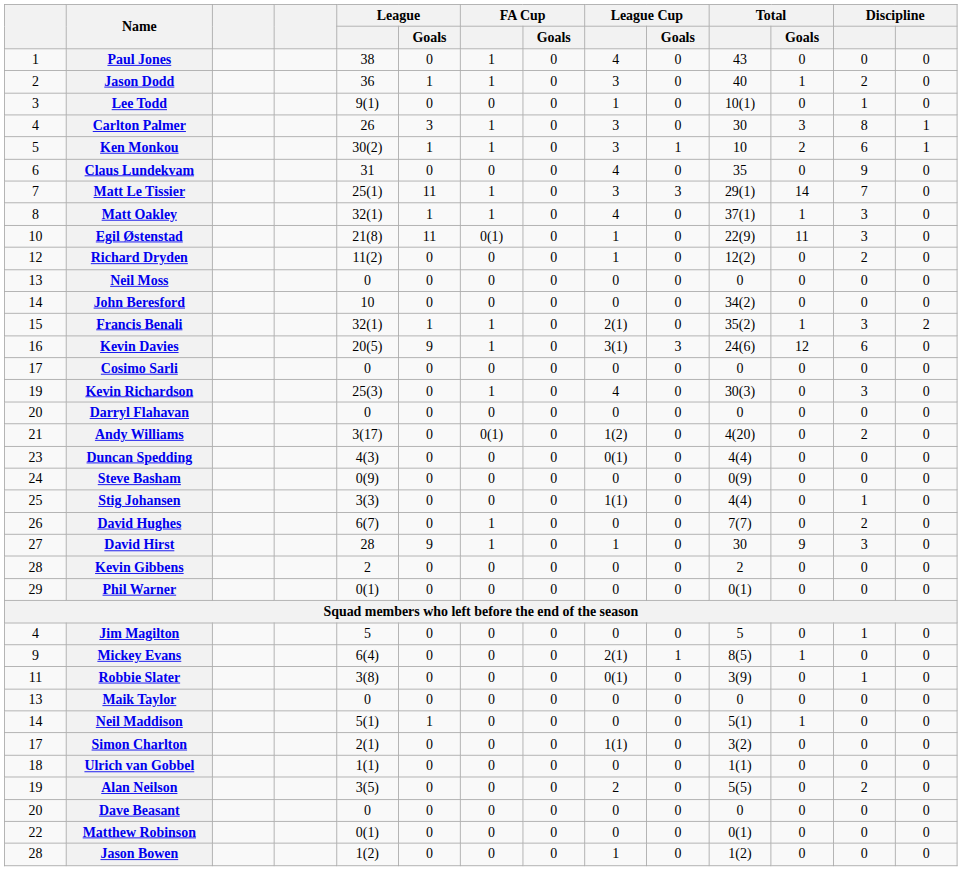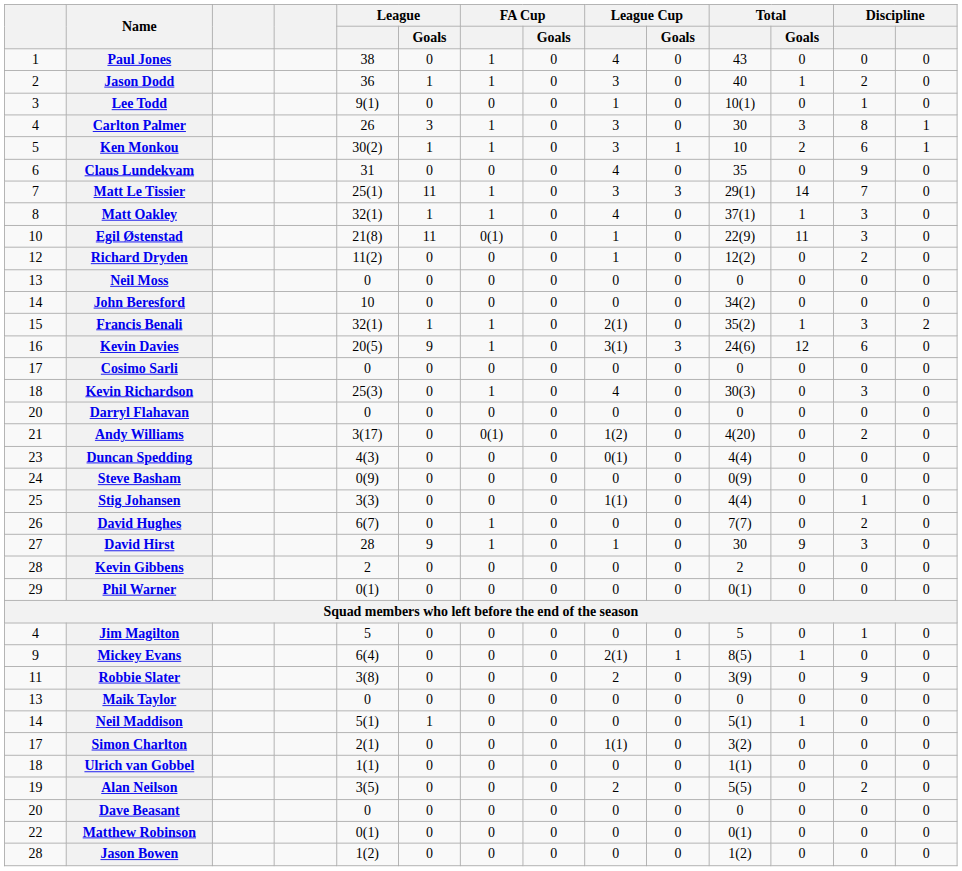 <table class="wikitable plainrowheaders" style="text-align:center;">
 <tr>
 <th scope="col" rowspan="2" style="width:4em;"></th>
 <th scope="col" rowspan="2" style="width:10em;">Name</th>
 <th scope="col" rowspan="2" style="width:4em;"></th>
 <th scope="col" rowspan="2" style="width:4em;"></th>
 <th scope="col" colspan="2">League</th>
 <th scope="col" colspan="2">FA Cup</th>
 <th scope="col" colspan="2">League Cup</th>
 <th scope="col" colspan="2">Total</th>
 <th scope="col" colspan="2">Discipline</th>
 </tr>
 <tr>
 <th scope="col" style="width:4em;"></th>
 <th scope="col" style="width:4em;">Goals</th>
 <th scope="col" style="width:4em;"></th>
 <th scope="col" style="width:4em;">Goals</th>
 <th scope="col" style="width:4em;"></th>
 <th scope="col" style="width:4em;">Goals</th>
 <th scope="col" style="width:4em;"></th>
 <th scope="col" style="width:4em;">Goals</th>
 <th scope="col" style="width:4em;"></th>
 <th scope="col" style="width:4em;"></th>
 </tr>
 <tr>
 <td>1</td>
 <th scope="row"><a href='#'>Paul Jones</a></th>
 <td></td>
 <td></td>
 <td>38</td>
 <td>0</td>
 <td>1</td>
 <td>0</td>
 <td>4</td>
 <td>0</td>
 <td>43</td>
 <td>0</td>
 <td>0</td>
 <td>0</td>
 </tr>
 <tr>
 <td>2</td>
 <th scope="row"><a href='#'>Jason Dodd</a></th>
 <td></td>
 <td></td>
 <td>36</td>
 <td>1</td>
 <td>1</td>
 <td>0</td>
 <td>3</td>
 <td>0</td>
 <td>40</td>
 <td>1</td>
 <td>2</td>
 <td>0</td>
 </tr>
 <tr>
 <td>3</td>
 <th scope="row"><a href='#'>Lee Todd</a></th>
 <td></td>
 <td></td>
 <td>9(1)</td>
 <td>0</td>
 <td>0</td>
 <td>0</td>
 <td>1</td>
 <td>0</td>
 <td>10(1)</td>
 <td>0</td>
 <td>1</td>
 <td>0</td>
 </tr>
 <tr>
 <td>4</td>
 <th scope="row"><a href='#'>Carlton Palmer</a></th>
 <td></td>
 <td></td>
 <td>26</td>
 <td>3</td>
 <td>1</td>
 <td>0</td>
 <td>3</td>
 <td>0</td>
 <td>30</td>
 <td>3</td>
 <td>8</td>
 <td>1</td>
 </tr>
 <tr>
 <td>5</td>
 <th scope="row"><a href='#'>Ken Monkou</a></th>
 <td></td>
 <td></td>
 <td>30(2)</td>
 <td>1</td>
 <td>1</td>
 <td>0</td>
 <td>3</td>
 <td>1</td>
 <td>10</td>
 <td>2</td>
 <td>6</td>
 <td>1</td>
 </tr>
 <tr>
 <td>6</td>
 <th scope="row"><a href='#'>Claus Lundekvam</a></th>
 <td></td>
 <td></td>
 <td>31</td>
 <td>0</td>
 <td>0</td>
 <td>0</td>
 <td>4</td>
 <td>0</td>
 <td>35</td>
 <td>0</td>
 <td>9</td>
 <td>0</td>
 </tr>
 <tr>
 <td>7</td>
 <th scope="row"><a href='#'>Matt Le Tissier</a></th>
 <td></td>
 <td></td>
 <td>25(1)</td>
 <td>11</td>
 <td>1</td>
 <td>0</td>
 <td>3</td>
 <td>3</td>
 <td>29(1)</td>
 <td>14</td>
 <td>7</td>
 <td>0</td>
 </tr>
 <tr>
 <td>8</td>
 <th scope="row"><a href='#'>Matt Oakley</a></th>
 <td></td>
 <td></td>
 <td>32(1)</td>
 <td>1</td>
 <td>1</td>
 <td>0</td>
 <td>4</td>
 <td>0</td>
 <td>37(1)</td>
 <td>1</td>
 <td>3</td>
 <td>0</td>
 </tr>
 <tr>
 <td>10</td>
 <th scope="row"><a href='#'>Egil Østenstad</a></th>
 <td></td>
 <td></td>
 <td>21(8)</td>
 <td>11</td>
 <td>0(1)</td>
 <td>0</td>
 <td>1</td>
 <td>0</td>
 <td>22(9)</td>
 <td>11</td>
 <td>3</td>
 <td>0</td>
 </tr>
 <tr>
 <td>12</td>
 <th scope="row"><a href='#'>Richard Dryden</a></th>
 <td></td>
 <td></td>
 <td>11(2)</td>
 <td>0</td>
 <td>0</td>
 <td>0</td>
 <td>1</td>
 <td>0</td>
 <td>12(2)</td>
 <td>0</td>
 <td>2</td>
 <td>0</td>
 </tr>
 <tr>
 <td>13</td>
 <th scope="row"><a href='#'>Neil Moss</a></th>
 <td></td>
 <td></td>
 <td>0</td>
 <td>0</td>
 <td>0</td>
 <td>0</td>
 <td>0</td>
 <td>0</td>
 <td>0</td>
 <td>0</td>
 <td>0</td>
 <td>0</td>
 </tr>
 <tr>
 <td>14</td>
 <th scope="row"><a href='#'>John Beresford</a></th>
 <td></td>
 <td></td>
 <td>10</td>
 <td>0</td>
 <td>0</td>
 <td>0</td>
 <td>0</td>
 <td>0</td>
 <td>34(2)</td>
 <td>0</td>
 <td>0</td>
 <td>0</td>
 </tr>
 <tr>
 <td>15</td>
 <th scope="row"><a href='#'>Francis Benali</a></th>
 <td></td>
 <td></td>
 <td>32(1)</td>
 <td>1</td>
 <td>1</td>
 <td>0</td>
 <td>2(1)</td>
 <td>0</td>
 <td>35(2)</td>
 <td>1</td>
 <td>3</td>
 <td>2</td>
 </tr>
 <tr>
 <td>16</td>
 <th scope="row"><a href='#'>Kevin Davies</a></th>
 <td></td>
 <td></td>
 <td>20(5)</td>
 <td>9</td>
 <td>1</td>
 <td>0</td>
 <td>3(1)</td>
 <td>3</td>
 <td>24(6)</td>
 <td>12</td>
 <td>6</td>
 <td>0</td>
 </tr>
 <tr>
 <td>17</td>
 <th scope="row"><a href='#'>Cosimo Sarli</a></th>
 <td></td>
 <td></td>
 <td>0</td>
 <td>0</td>
 <td>0</td>
 <td>0</td>
 <td>0</td>
 <td>0</td>
 <td>0</td>
 <td>0</td>
 <td>0</td>
 <td>0</td>
 </tr>
 <tr>
-<td>19</td>
+<td>18</td>
 <th scope="row"><a href='#'>Kevin Richardson</a></th>
 <td></td>
 <td></td>
 <td>25(3)</td>
 <td>0</td>
 <td>1</td>
 <td>0</td>
 <td>4</td>
 <td>0</td>
 <td>30(3)</td>
 <td>0</td>
 <td>3</td>
 <td>0</td>
 </tr>
 <tr>
 <td>20</td>
 <th scope="row"><a href='#'>Darryl Flahavan</a></th>
 <td></td>
 <td></td>
 <td>0</td>
 <td>0</td>
 <td>0</td>
 <td>0</td>
 <td>0</td>
 <td>0</td>
 <td>0</td>
 <td>0</td>
 <td>0</td>
 <td>0</td>
 </tr>
 <tr>
 <td>21</td>
 <th scope="row"><a href='#'>Andy Williams</a></th>
 <td></td>
 <td></td>
 <td>3(17)</td>
 <td>0</td>
 <td>0(1)</td>
 <td>0</td>
 <td>1(2)</td>
 <td>0</td>
 <td>4(20)</td>
 <td>0</td>
 <td>2</td>
 <td>0</td>
 </tr>
 <tr>
 <td>23</td>
 <th scope="row"><a href='#'>Duncan Spedding</a></th>
 <td></td>
 <td></td>
 <td>4(3)</td>
 <td>0</td>
 <td>0</td>
 <td>0</td>
 <td>0(1)</td>
 <td>0</td>
 <td>4(4)</td>
 <td>0</td>
 <td>0</td>
 <td>0</td>
 </tr>
 <tr>
 <td>24</td>
 <th scope="row"><a href='#'>Steve Basham</a></th>
 <td></td>
 <td></td>
 <td>0(9)</td>
 <td>0</td>
 <td>0</td>
 <td>0</td>
 <td>0</td>
 <td>0</td>
 <td>0(9)</td>
 <td>0</td>
 <td>0</td>
 <td>0</td>
 </tr>
 <tr>
 <td>25</td>
 <th scope="row"><a href='#'>Stig Johansen</a></th>
 <td></td>
 <td></td>
 <td>3(3)</td>
 <td>0</td>
 <td>0</td>
 <td>0</td>
 <td>1(1)</td>
 <td>0</td>
 <td>4(4)</td>
 <td>0</td>
 <td>1</td>
 <td>0</td>
 </tr>
 <tr>
 <td>26</td>
 <th scope="row"><a href='#'>David Hughes</a></th>
 <td></td>
 <td></td>
 <td>6(7)</td>
 <td>0</td>
 <td>1</td>
 <td>0</td>
 <td>0</td>
 <td>0</td>
 <td>7(7)</td>
 <td>0</td>
 <td>2</td>
 <td>0</td>
 </tr>
 <tr>
 <td>27</td>
 <th scope="row"><a href='#'>David Hirst</a></th>
 <td></td>
 <td></td>
 <td>28</td>
 <td>9</td>
 <td>1</td>
 <td>0</td>
 <td>1</td>
 <td>0</td>
 <td>30</td>
 <td>9</td>
 <td>3</td>
 <td>0</td>
 </tr>
 <tr>
 <td>28</td>
 <th scope="row"><a href='#'>Kevin Gibbens</a></th>
 <td></td>
 <td></td>
 <td>2</td>
 <td>0</td>
 <td>0</td>
 <td>0</td>
 <td>0</td>
 <td>0</td>
 <td>2</td>
 <td>0</td>
 <td>0</td>
 <td>0</td>
 </tr>
 <tr>
 <td>29</td>
 <th scope="row"><a href='#'>Phil Warner</a></th>
 <td></td>
 <td></td>
 <td>0(1)</td>
 <td>0</td>
 <td>0</td>
 <td>0</td>
 <td>0</td>
 <td>0</td>
 <td>0(1)</td>
 <td>0</td>
 <td>0</td>
 <td>0</td>
 </tr>
 <tr>
 <th scope="col" colspan="14">Squad members who left before the end of the season</th>
 </tr>
 <tr>
 <td>4</td>
 <th scope="row"><a href='#'>Jim Magilton</a></th>
 <td></td>
 <td></td>
 <td>5</td>
 <td>0</td>
 <td>0</td>
 <td>0</td>
 <td>0</td>
 <td>0</td>
 <td>5</td>
 <td>0</td>
 <td>1</td>
 <td>0</td>
 </tr>
 <tr>
 <td>9</td>
 <th scope="row"><a href='#'>Mickey Evans</a></th>
 <td></td>
 <td></td>
 <td>6(4)</td>
 <td>0</td>
 <td>0</td>
 <td>0</td>
 <td>2(1)</td>
 <td>1</td>
 <td>8(5)</td>
 <td>1</td>
 <td>0</td>
 <td>0</td>
 </tr>
 <tr>
 <td>11</td>
 <th scope="row"><a href='#'>Robbie Slater</a></th>
 <td></td>
 <td></td>
 <td>3(8)</td>
 <td>0</td>
 <td>0</td>
 <td>0</td>
-<td>0(1)</td>
+<td>2</td>
 <td>0</td>
 <td>3(9)</td>
 <td>0</td>
-<td>1</td>
+<td>9</td>
 <td>0</td>
 </tr>
 <tr>
 <td>13</td>
 <th scope="row"><a href='#'>Maik Taylor</a></th>
 <td></td>
 <td></td>
 <td>0</td>
 <td>0</td>
 <td>0</td>
 <td>0</td>
 <td>0</td>
 <td>0</td>
 <td>0</td>
 <td>0</td>
 <td>0</td>
 <td>0</td>
 </tr>
 <tr>
 <td>14</td>
 <th scope="row"><a href='#'>Neil Maddison</a></th>
 <td></td>
 <td></td>
 <td>5(1)</td>
 <td>1</td>
 <td>0</td>
 <td>0</td>
 <td>0</td>
 <td>0</td>
 <td>5(1)</td>
 <td>1</td>
 <td>0</td>
 <td>0</td>
 </tr>
 <tr>
 <td>17</td>
 <th scope="row"><a href='#'>Simon Charlton</a></th>
 <td></td>
 <td></td>
 <td>2(1)</td>
 <td>0</td>
 <td>0</td>
 <td>0</td>
 <td>1(1)</td>
 <td>0</td>
 <td>3(2)</td>
 <td>0</td>
 <td>0</td>
 <td>0</td>
 </tr>
 <tr>
 <td>18</td>
 <th scope="row"><a href='#'>Ulrich van Gobbel</a></th>
 <td></td>
 <td></td>
 <td>1(1)</td>
 <td>0</td>
 <td>0</td>
 <td>0</td>
 <td>0</td>
 <td>0</td>
 <td>1(1)</td>
 <td>0</td>
 <td>0</td>
 <td>0</td>
 </tr>
 <tr>
 <td>19</td>
 <th scope="row"><a href='#'>Alan Neilson</a></th>
 <td></td>
 <td></td>
 <td>3(5)</td>
 <td>0</td>
 <td>0</td>
 <td>0</td>
 <td>2</td>
 <td>0</td>
 <td>5(5)</td>
 <td>0</td>
 <td>2</td>
 <td>0</td>
 </tr>
 <tr>
 <td>20</td>
 <th scope="row"><a href='#'>Dave Beasant</a></th>
 <td></td>
 <td></td>
 <td>0</td>
 <td>0</td>
 <td>0</td>
 <td>0</td>
 <td>0</td>
 <td>0</td>
 <td>0</td>
 <td>0</td>
 <td>0</td>
 <td>0</td>
 </tr>
 <tr>
 <td>22</td>
 <th scope="row"><a href='#'>Matthew Robinson</a></th>
 <td></td>
 <td></td>
 <td>0(1)</td>
 <td>0</td>
 <td>0</td>
 <td>0</td>
 <td>0</td>
 <td>0</td>
 <td>0(1)</td>
 <td>0</td>
 <td>0</td>
 <td>0</td>
 </tr>
 <tr>
 <td>28</td>
 <th scope="row"><a href='#'>Jason Bowen</a></th>
 <td></td>
 <td></td>
 <td>1(2)</td>
 <td>0</td>
 <td>0</td>
 <td>0</td>
-<td>1</td>
+<td>0</td>
 <td>0</td>
 <td>1(2)</td>
 <td>0</td>
 <td>0</td>
 <td>0</td>
 </tr>
 </table>
